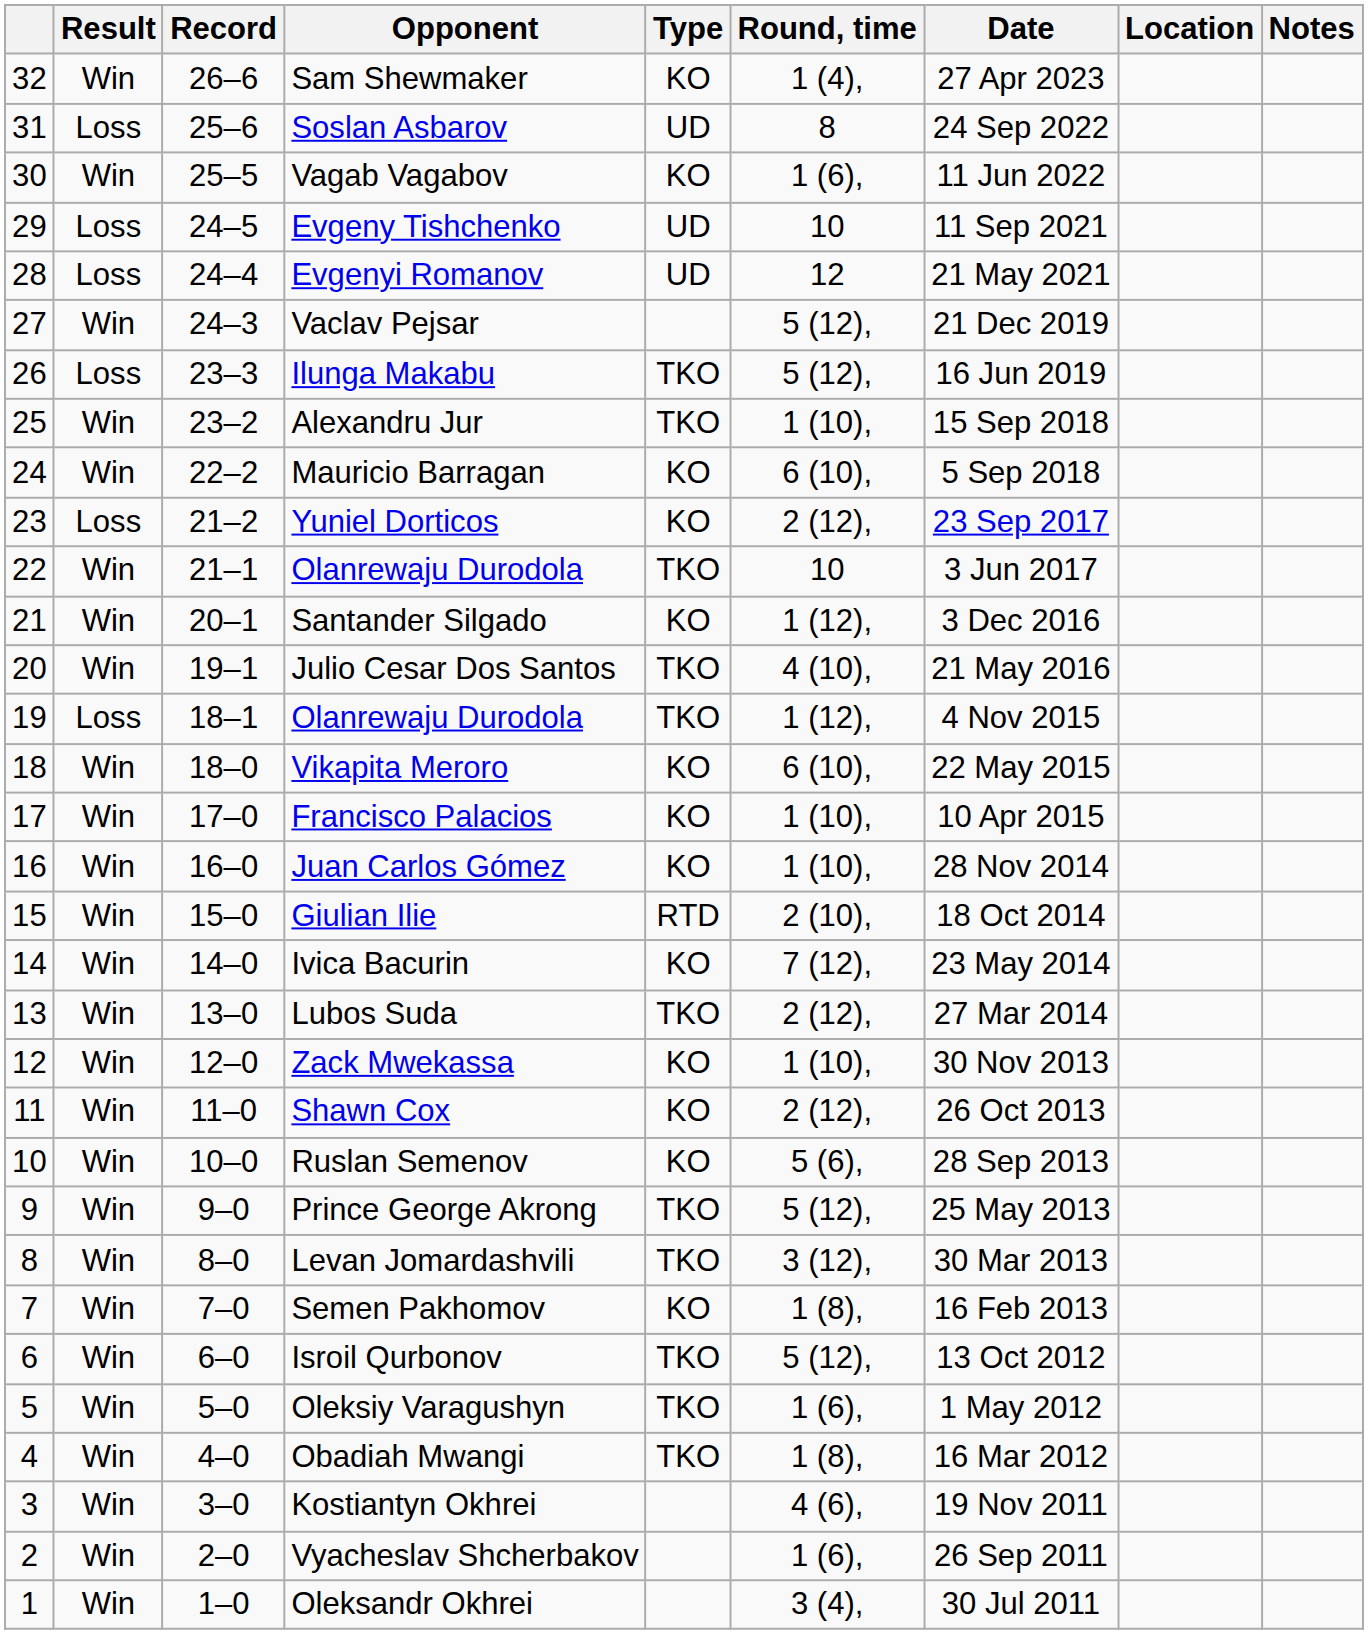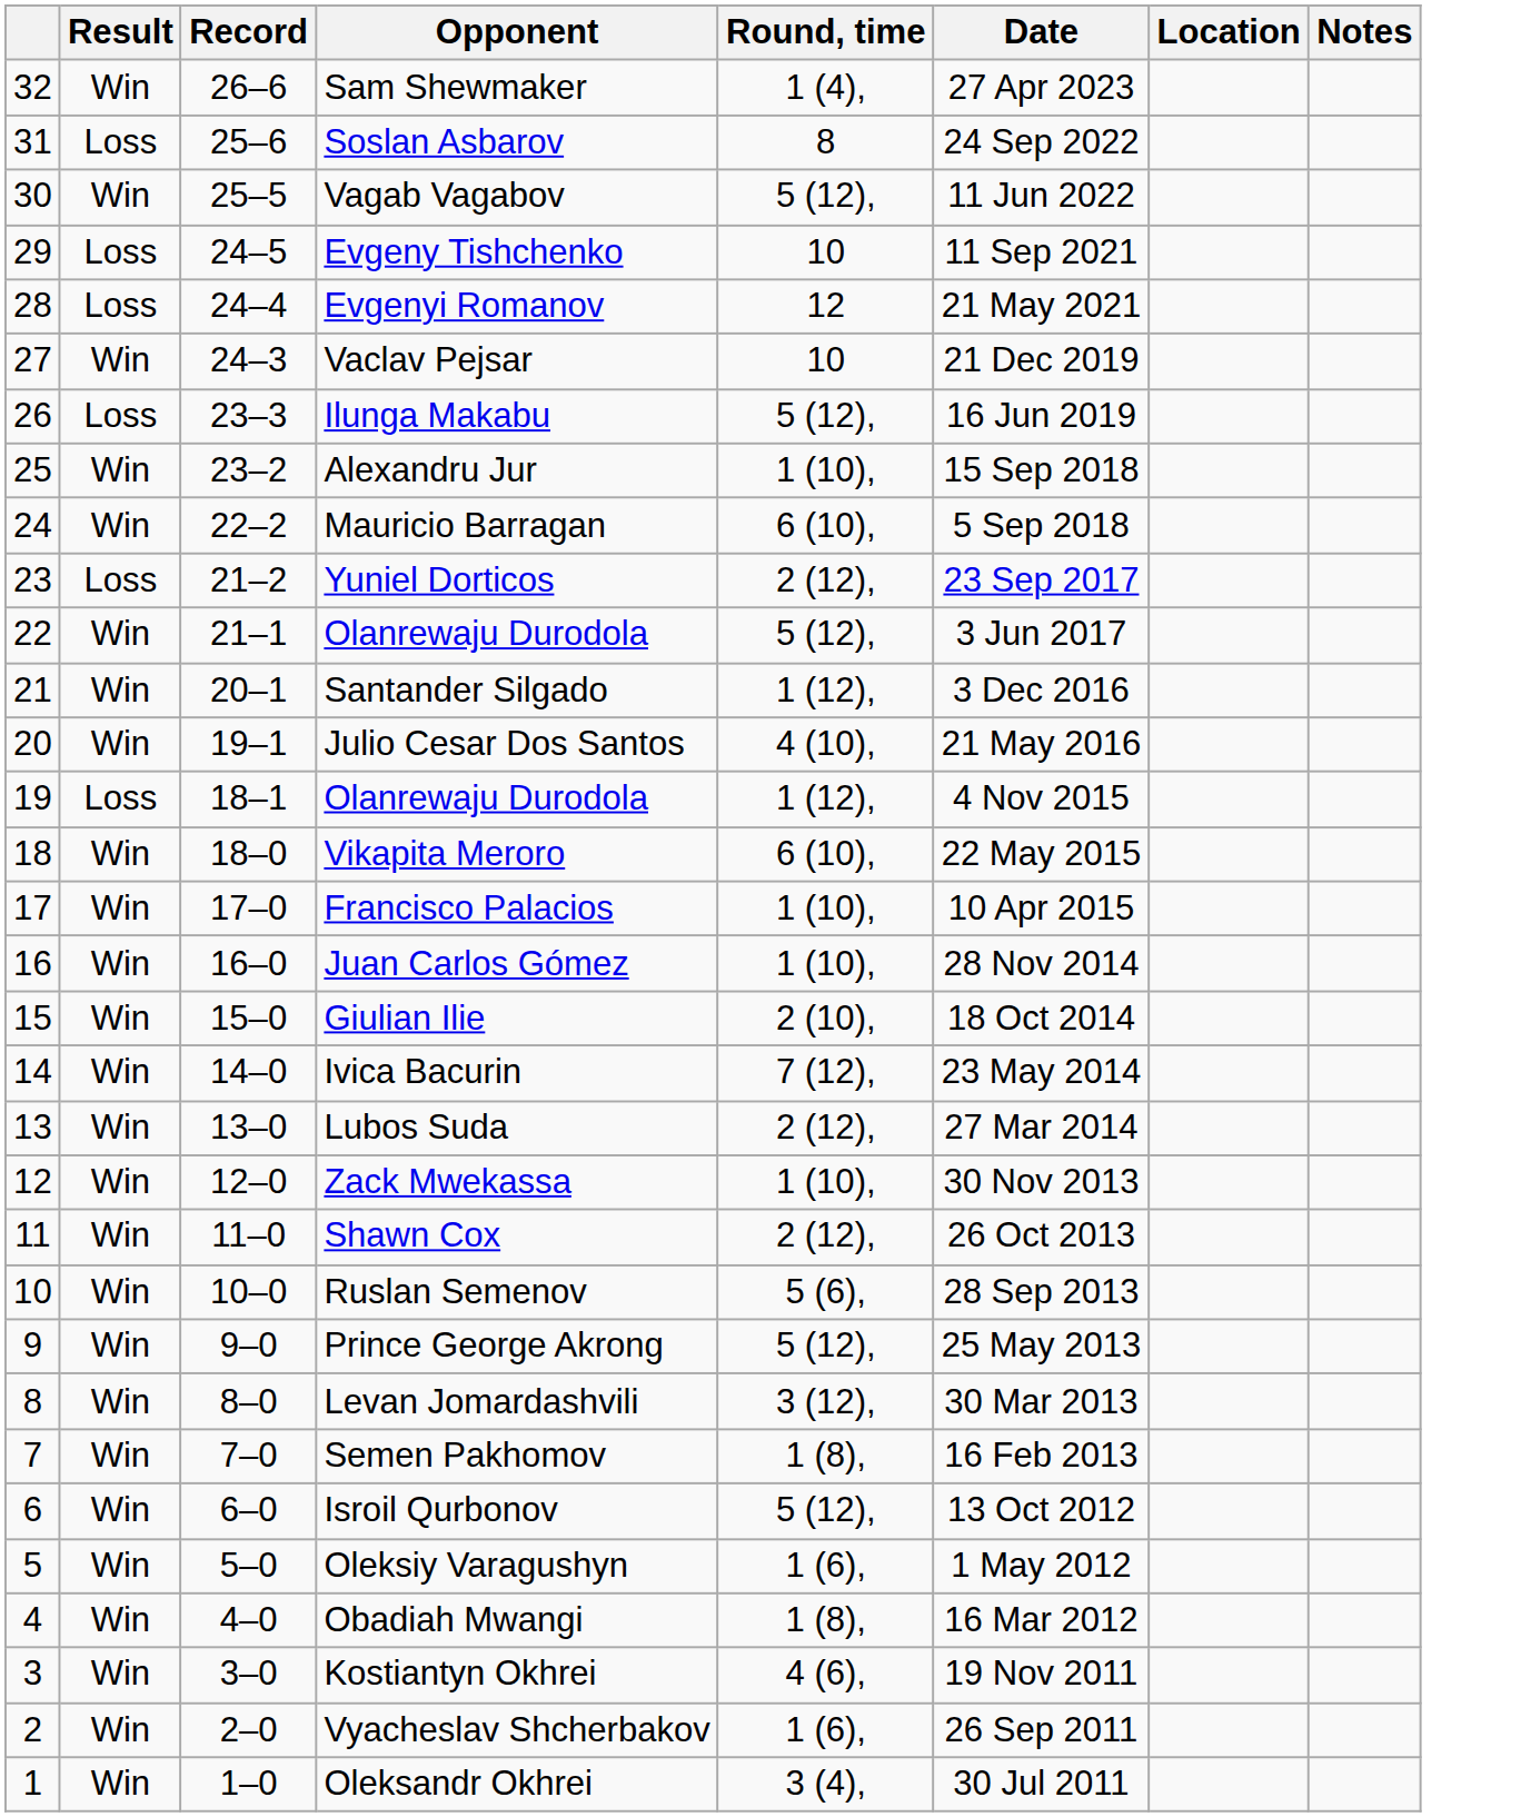 <table class="wikitable" style="text-align:center">
 <tr>
 <th></th>
 <th>Result</th>
 <th>Record</th>
 <th>Opponent</th>
-<th>Type</th>
 <th>Round, time</th>
 <th>Date</th>
 <th>Location</th>
 <th>Notes</th>
 </tr>
 <tr>
 <td>32</td>
 <td>Win</td>
 <td>26–6</td>
 <td style="text-align:left;"> Sam Shewmaker</td>
-<td>KO</td>
 <td>1 (4), </td>
 <td>27 Apr 2023</td>
 <td style="text-align:left;"> </td>
 <td></td>
 </tr>
 <tr>
 <td>31</td>
 <td>Loss</td>
 <td>25–6</td>
 <td style="text-align:left;"> <a href='#'>Soslan Asbarov</a></td>
-<td>UD</td>
 <td>8</td>
 <td>24 Sep 2022</td>
 <td style="text-align:left;"> </td>
 <td></td>
 </tr>
 <tr>
 <td>30</td>
 <td>Win</td>
 <td>25–5</td>
 <td style="text-align:left;"> Vagab Vagabov</td>
-<td>KO</td>
-<td>1 (6), </td>
+<td>5 (12), </td>
 <td>11 Jun 2022</td>
 <td style="text-align:left;"> </td>
 <td></td>
 </tr>
 <tr>
 <td>29</td>
 <td>Loss</td>
 <td>24–5</td>
 <td style="text-align:left;"> <a href='#'>Evgeny Tishchenko</a></td>
-<td>UD</td>
 <td>10</td>
 <td>11 Sep 2021</td>
 <td style="text-align:left;"> </td>
 <td style="text-align:left;"></td>
 </tr>
 <tr>
 <td>28</td>
 <td>Loss</td>
 <td>24–4</td>
 <td style="text-align:left;"> <a href='#'>Evgenyi Romanov</a></td>
-<td>UD</td>
 <td>12</td>
 <td>21 May 2021</td>
 <td style="text-align:left;"> </td>
 <td style="text-align:left;"></td>
 </tr>
 <tr>
 <td>27</td>
 <td>Win</td>
 <td>24–3</td>
 <td style="text-align:left;"> Vaclav Pejsar</td>
-<td></td>
-<td>5 (12), </td>
+<td>10</td>
 <td>21 Dec 2019</td>
 <td style="text-align:left;"> </td>
 <td></td>
 </tr>
 <tr>
 <td>26</td>
 <td>Loss</td>
 <td>23–3</td>
 <td style="text-align:left;"> <a href='#'>Ilunga Makabu</a></td>
-<td>TKO</td>
 <td>5 (12), </td>
 <td>16 Jun 2019</td>
 <td style="text-align:left;"> </td>
 <td style="text-align:left;"></td>
 </tr>
 <tr>
 <td>25</td>
 <td>Win</td>
 <td>23–2</td>
 <td style="text-align:left;"> Alexandru Jur</td>
-<td>TKO</td>
 <td>1 (10), </td>
 <td>15 Sep 2018</td>
 <td style="text-align:left;"> </td>
 <td></td>
 </tr>
 <tr>
 <td>24</td>
 <td>Win</td>
 <td>22–2</td>
 <td style="text-align:left;"> Mauricio Barragan</td>
-<td>KO</td>
 <td>6 (10), </td>
 <td>5 Sep 2018</td>
 <td style="text-align:left;"> </td>
 <td></td>
 </tr>
 <tr>
 <td>23</td>
 <td>Loss</td>
 <td>21–2</td>
 <td style="text-align:left;"> <a href='#'>Yuniel Dorticos</a></td>
-<td>KO</td>
 <td>2 (12), </td>
 <td><a href='#'>23 Sep 2017</a></td>
 <td style="text-align:left;"> </td>
 <td style="text-align:left;"></td>
 </tr>
 <tr>
 <td>22</td>
 <td>Win</td>
 <td>21–1</td>
 <td style="text-align:left;"> <a href='#'>Olanrewaju Durodola</a></td>
-<td>TKO</td>
-<td>10</td>
+<td>5 (12), </td>
 <td>3 Jun 2017</td>
 <td style="text-align:left;"> </td>
 <td style="text-align:left;"></td>
 </tr>
 <tr>
 <td>21</td>
 <td>Win</td>
 <td>20–1</td>
 <td style="text-align:left;"> Santander Silgado</td>
-<td>KO</td>
 <td>1 (12), </td>
 <td>3 Dec 2016</td>
 <td style="text-align:left;"> </td>
 <td style="text-align:left;"></td>
 </tr>
 <tr>
 <td>20</td>
 <td>Win</td>
 <td>19–1</td>
 <td style="text-align:left;"> Julio Cesar Dos Santos</td>
-<td>TKO</td>
 <td>4 (10), </td>
 <td>21 May 2016</td>
 <td style="text-align:left;"> </td>
 <td></td>
 </tr>
 <tr>
 <td>19</td>
 <td>Loss</td>
 <td>18–1</td>
 <td style="text-align:left;"> <a href='#'>Olanrewaju Durodola</a></td>
-<td>TKO</td>
 <td>1 (12), </td>
 <td>4 Nov 2015</td>
 <td style="text-align:left;"> </td>
 <td style="text-align:left;"></td>
 </tr>
 <tr>
 <td>18</td>
 <td>Win</td>
 <td>18–0</td>
 <td style="text-align:left;"> <a href='#'>Vikapita Meroro</a></td>
-<td>KO</td>
 <td>6 (10), </td>
 <td>22 May 2015</td>
 <td style="text-align:left;"> </td>
 <td></td>
 </tr>
 <tr>
 <td>17</td>
 <td>Win</td>
 <td>17–0</td>
 <td style="text-align:left;"> <a href='#'>Francisco Palacios</a></td>
-<td>KO</td>
 <td>1 (10), </td>
 <td>10 Apr 2015</td>
 <td style="text-align:left;"> </td>
 <td style="text-align:left;"></td>
 </tr>
 <tr>
 <td>16</td>
 <td>Win</td>
 <td>16–0</td>
 <td style="text-align:left;"> <a href='#'>Juan Carlos Gómez</a></td>
-<td>KO</td>
 <td>1 (10), </td>
 <td>28 Nov 2014</td>
 <td style="text-align:left;"> </td>
 <td style="text-align:left;"></td>
 </tr>
 <tr>
 <td>15</td>
 <td>Win</td>
 <td>15–0</td>
 <td style="text-align:left;"> <a href='#'>Giulian Ilie</a></td>
-<td>RTD</td>
 <td>2 (10), </td>
 <td>18 Oct 2014</td>
 <td style="text-align:left;"> </td>
 <td></td>
 </tr>
 <tr>
 <td>14</td>
 <td>Win</td>
 <td>14–0</td>
 <td style="text-align:left;"> Ivica Bacurin</td>
-<td>KO</td>
 <td>7 (12), </td>
 <td>23 May 2014</td>
 <td style="text-align:left;"> </td>
 <td style="text-align:left;"></td>
 </tr>
 <tr>
 <td>13</td>
 <td>Win</td>
 <td>13–0</td>
 <td style="text-align:left;"> Lubos Suda</td>
-<td>TKO</td>
 <td>2 (12), </td>
 <td>27 Mar 2014</td>
 <td style="text-align:left;"> </td>
 <td style="text-align:left;"></td>
 </tr>
 <tr>
 <td>12</td>
 <td>Win</td>
 <td>12–0</td>
 <td style="text-align:left;"> <a href='#'>Zack Mwekassa</a></td>
-<td>KO</td>
 <td>1 (10), </td>
 <td>30 Nov 2013</td>
 <td style="text-align:left;"> </td>
 <td></td>
 </tr>
 <tr>
 <td>11</td>
 <td>Win</td>
 <td>11–0</td>
 <td style="text-align:left;"> <a href='#'>Shawn Cox</a></td>
-<td>KO</td>
 <td>2 (12), </td>
 <td>26 Oct 2013</td>
 <td style="text-align:left;"> </td>
 <td style="text-align:left;"></td>
 </tr>
 <tr>
 <td>10</td>
 <td>Win</td>
 <td>10–0</td>
 <td style="text-align:left;"> Ruslan Semenov</td>
-<td>KO</td>
 <td>5 (6), </td>
 <td>28 Sep 2013</td>
 <td style="text-align:left;"> </td>
 <td></td>
 </tr>
 <tr>
 <td>9</td>
 <td>Win</td>
 <td>9–0</td>
 <td style="text-align:left;"> Prince George Akrong</td>
-<td>TKO</td>
 <td>5 (12), </td>
 <td>25 May 2013</td>
 <td style="text-align:left;"> </td>
 <td style="text-align:left;"></td>
 </tr>
 <tr>
 <td>8</td>
 <td>Win</td>
 <td>8–0</td>
 <td style="text-align:left;"> Levan Jomardashvili</td>
-<td>TKO</td>
 <td>3 (12), </td>
 <td>30 Mar 2013</td>
 <td style="text-align:left;"> </td>
 <td style="text-align:left;"></td>
 </tr>
 <tr>
 <td>7</td>
 <td>Win</td>
 <td>7–0</td>
 <td style="text-align:left;"> Semen Pakhomov</td>
-<td>KO</td>
 <td>1 (8), </td>
 <td>16 Feb 2013</td>
 <td style="text-align:left;"> </td>
 <td></td>
 </tr>
 <tr>
 <td>6</td>
 <td>Win</td>
 <td>6–0</td>
 <td style="text-align:left;"> Isroil Qurbonov</td>
-<td>TKO</td>
 <td>5 (12), </td>
 <td>13 Oct 2012</td>
 <td style="text-align:left;"> </td>
 <td style="text-align:left;"></td>
 </tr>
 <tr>
 <td>5</td>
 <td>Win</td>
 <td>5–0</td>
 <td style="text-align:left;"> Oleksiy Varagushyn</td>
-<td>TKO</td>
 <td>1 (6), </td>
 <td>1 May 2012</td>
 <td style="text-align:left;"> </td>
 <td></td>
 </tr>
 <tr>
 <td>4</td>
 <td>Win</td>
 <td>4–0</td>
 <td style="text-align:left;"> Obadiah Mwangi</td>
-<td>TKO</td>
 <td>1 (8), </td>
 <td>16 Mar 2012</td>
 <td style="text-align:left;"> </td>
 <td></td>
 </tr>
 <tr>
 <td>3</td>
 <td>Win</td>
 <td>3–0</td>
 <td style="text-align:left;"> Kostiantyn Okhrei</td>
-<td></td>
 <td>4 (6), </td>
 <td>19 Nov 2011</td>
 <td style="text-align:left;"> </td>
 <td></td>
 </tr>
 <tr>
 <td>2</td>
 <td>Win</td>
 <td>2–0</td>
 <td style="text-align:left;"> Vyacheslav Shcherbakov</td>
-<td></td>
 <td>1 (6), </td>
 <td>26 Sep 2011</td>
 <td style="text-align:left;"> </td>
 <td></td>
 </tr>
 <tr>
 <td>1</td>
 <td>Win</td>
 <td>1–0</td>
 <td style="text-align:left;"> Oleksandr Okhrei</td>
-<td></td>
 <td>3 (4), </td>
 <td>30 Jul 2011</td>
 <td style="text-align:left;"> </td>
 <td></td>
 </tr>
 </table>
